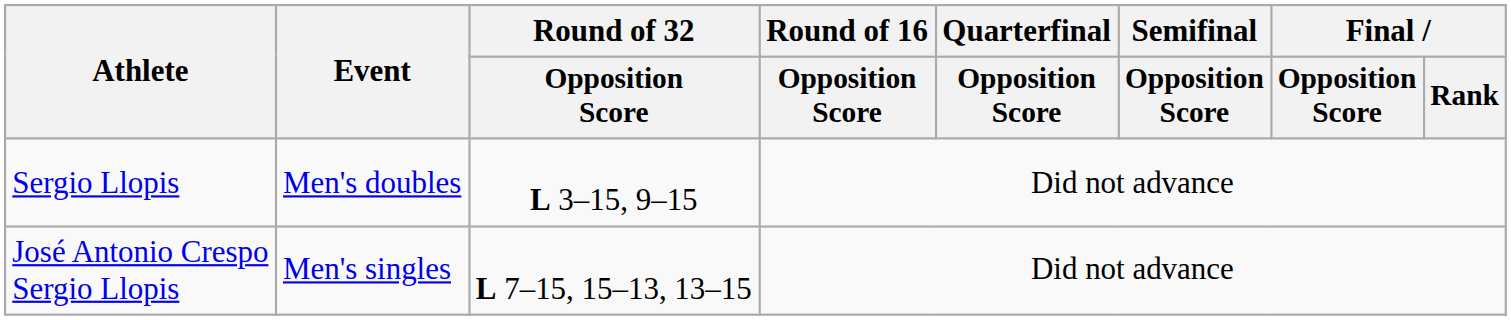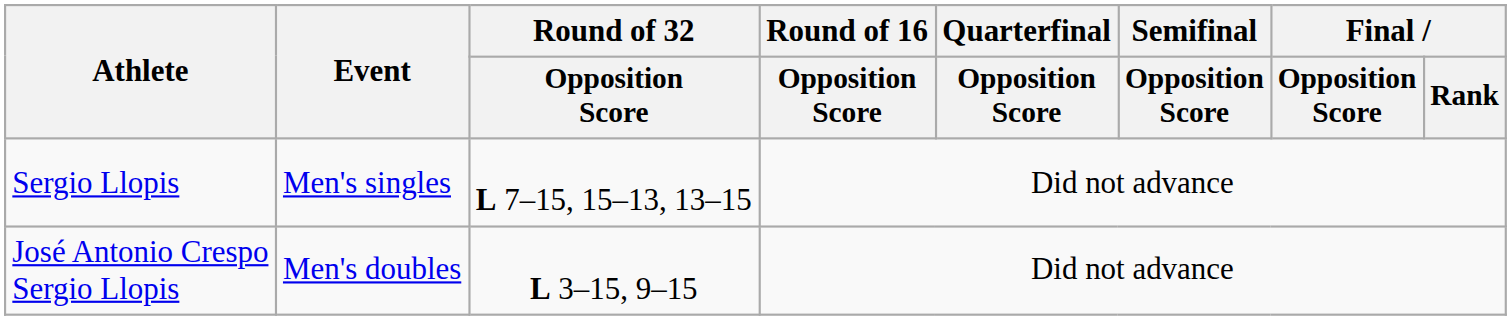 <table class=wikitable style="font-size:90%">
 <tr>
 <th rowspan="2">Athlete</th>
 <th rowspan="2">Event</th>
 <th>Round of 32</th>
 <th>Round of 16</th>
 <th>Quarterfinal</th>
 <th>Semifinal</th>
 <th colspan=2>Final / </th>
 </tr>
 <tr style="font-size:95%">
 <th>Opposition<br>Score</th>
 <th>Opposition<br>Score</th>
 <th>Opposition<br>Score</th>
 <th>Opposition<br>Score</th>
 <th>Opposition<br>Score</th>
 <th>Rank</th>
 </tr>
 <tr align=center>
 <td align=left><a href='#'>Sergio Llopis</a></td>
+<td align=left><a href='#'>Men's singles</a></td>
+<td><br><strong>L</strong> 7–15, 15–13, 13–15</td>
+<td colspan=5>Did not advance</td>
+</tr>
+<tr align=center>
+<td align=left><a href='#'>José Antonio Crespo</a><br><a href='#'>Sergio Llopis</a></td>
 <td align=left><a href='#'>Men's doubles</a></td>
 <td><br><strong>L</strong> 3–15, 9–15</td>
 <td colspan=5>Did not advance</td>
 </tr>
-<tr align=center>
-<td align=left><a href='#'>José Antonio Crespo</a><br><a href='#'>Sergio Llopis</a></td>
-<td align=left><a href='#'>Men's singles</a></td>
-<td><br><strong>L</strong> 7–15, 15–13, 13–15</td>
-<td colspan=5>Did not advance</td>
-</tr>
 </table>
